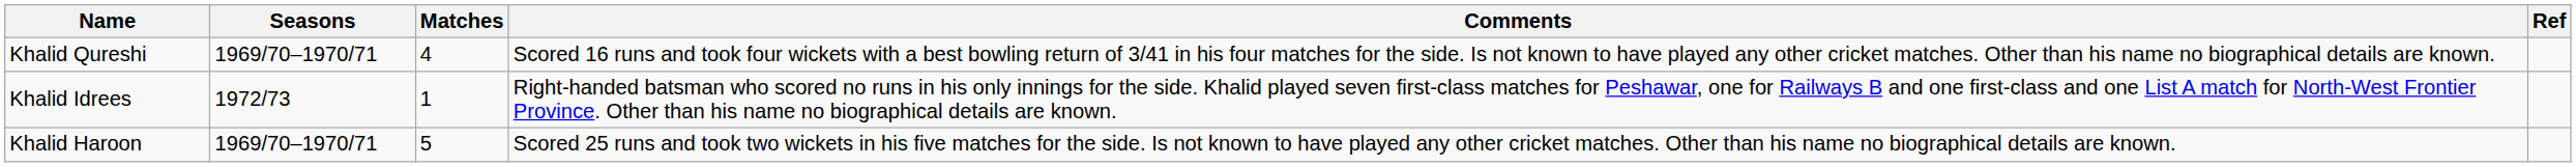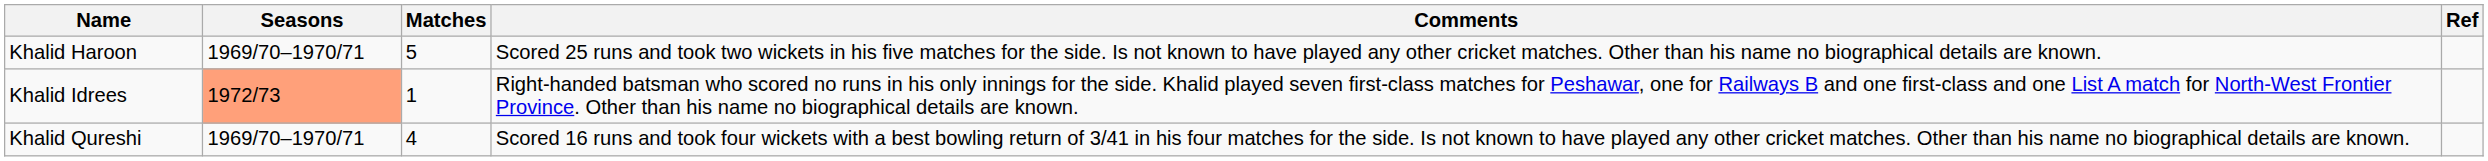 <table class="wikitable">
 <tr>
 <th style="width:150px">Name</th>
 <th style="width:150px">Seasons</th>
 <th>Matches</th>
 <th>Comments</th>
 <th>Ref</th>
 </tr>
 <tr>
+<td>Khalid Haroon</td>
+<td>1969/70–1970/71</td>
+<td>5</td>
+<td>Scored 25 runs and took two wickets in his five matches for the side. Is not known to have played any other cricket matches. Other than his name no biographical details are known.</td>
+<td></td>
+</tr>
+<tr>
+<td>Khalid Idrees</td>
+<td style="background: lightsalmon;">1972/73</td>
+<td>1</td>
+<td>Right-handed batsman who scored no runs in his only innings for the side. Khalid played seven first-class matches for <a href='#'>Peshawar</a>, one for <a href='#'>Railways B</a> and one first-class and one <a href='#'>List A match</a> for <a href='#'>North-West Frontier Province</a>. Other than his name no biographical details are known.</td>
+<td></td>
+</tr>
+<tr>
 <td>Khalid Qureshi</td>
 <td>1969/70–1970/71</td>
 <td>4</td>
 <td>Scored 16 runs and took four wickets with a best bowling return of 3/41 in his four matches for the side. Is not known to have played any other cricket matches. Other than his name no biographical details are known.</td>
 <td></td>
 </tr>
-<tr>
-<td>Khalid Idrees</td>
-<td>1972/73</td>
-<td>1</td>
-<td>Right-handed batsman who scored no runs in his only innings for the side. Khalid played seven first-class matches for <a href='#'>Peshawar</a>, one for <a href='#'>Railways B</a> and one first-class and one <a href='#'>List A match</a> for <a href='#'>North-West Frontier Province</a>. Other than his name no biographical details are known.</td>
-<td></td>
-</tr>
-<tr>
-<td>Khalid Haroon</td>
-<td>1969/70–1970/71</td>
-<td>5</td>
-<td>Scored 25 runs and took two wickets in his five matches for the side. Is not known to have played any other cricket matches. Other than his name no biographical details are known.</td>
-<td></td>
-</tr>
 </table>
